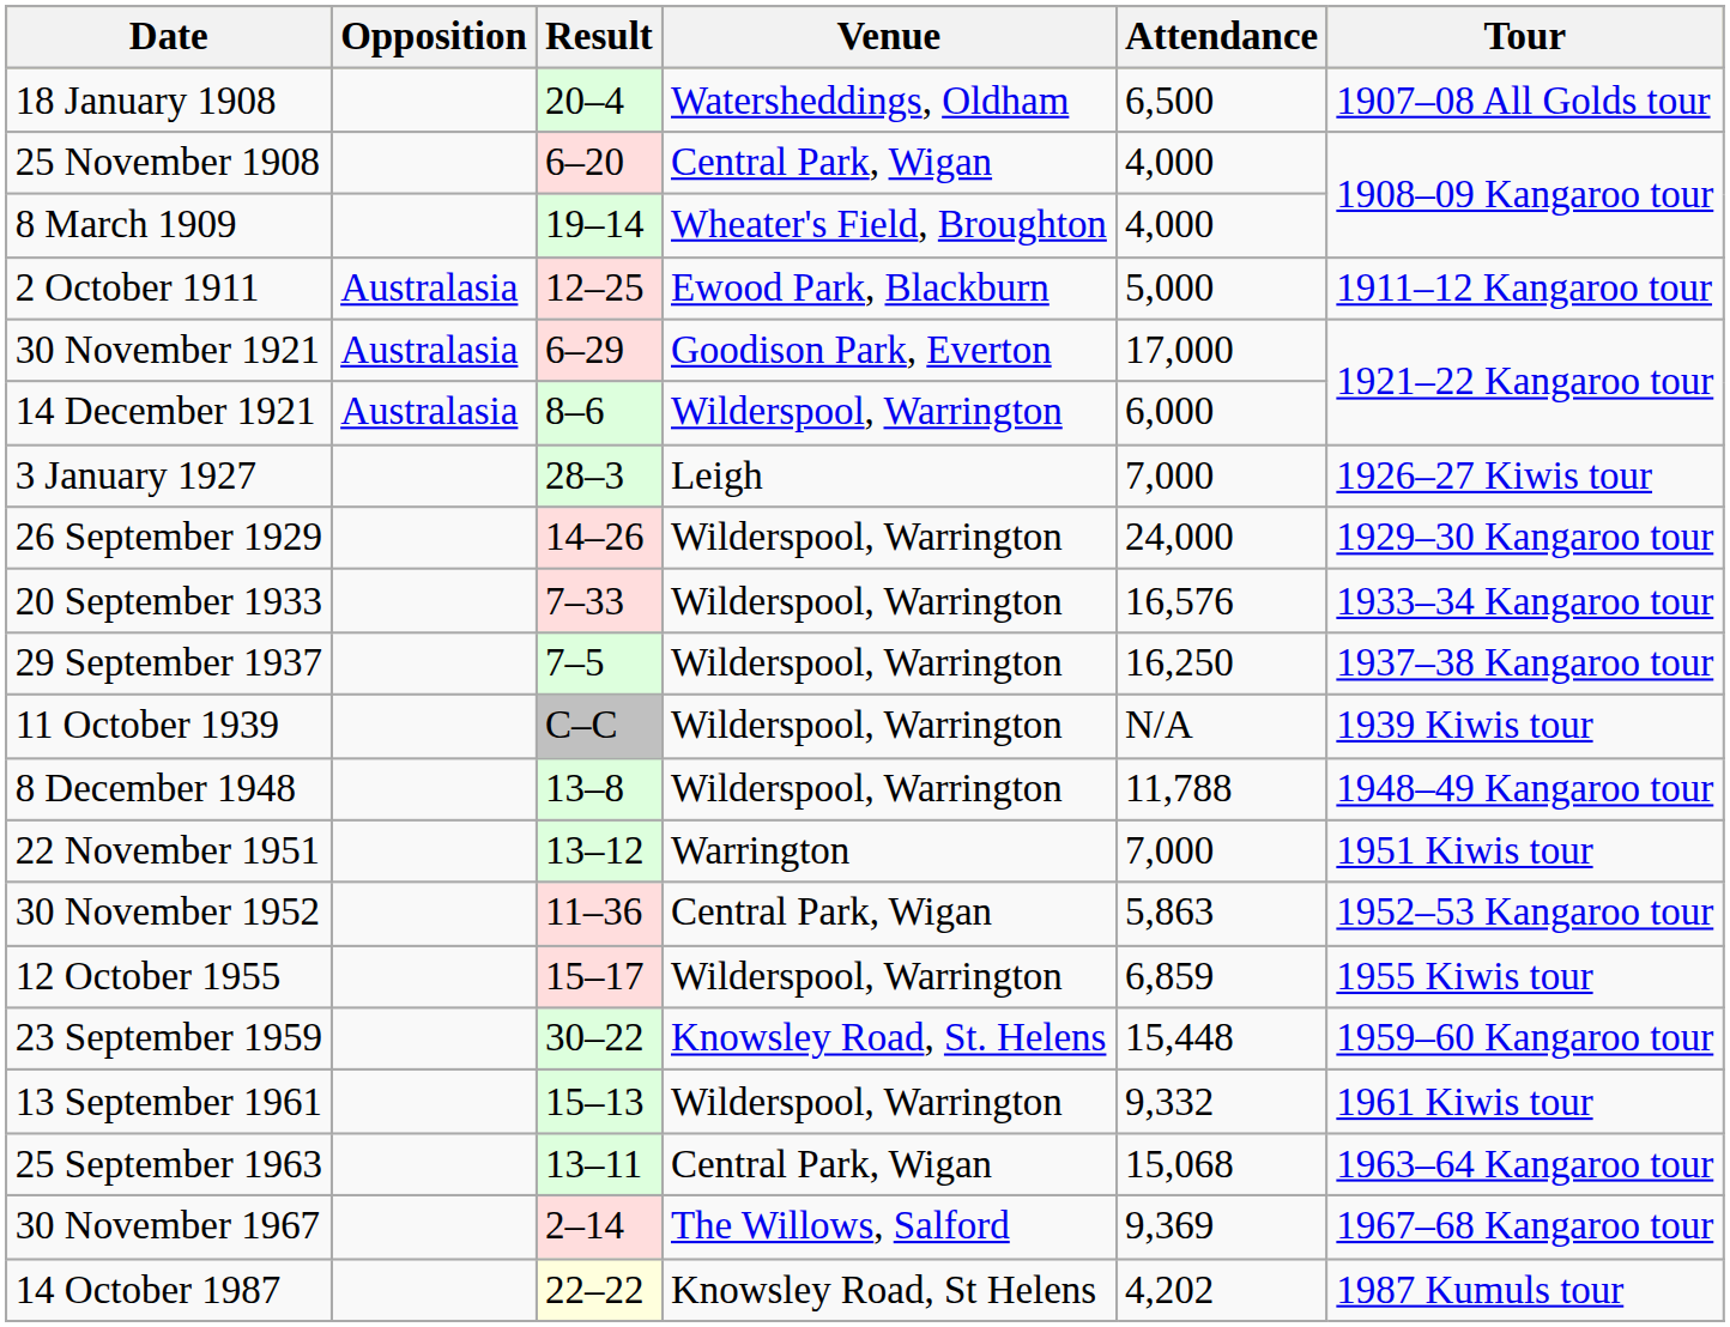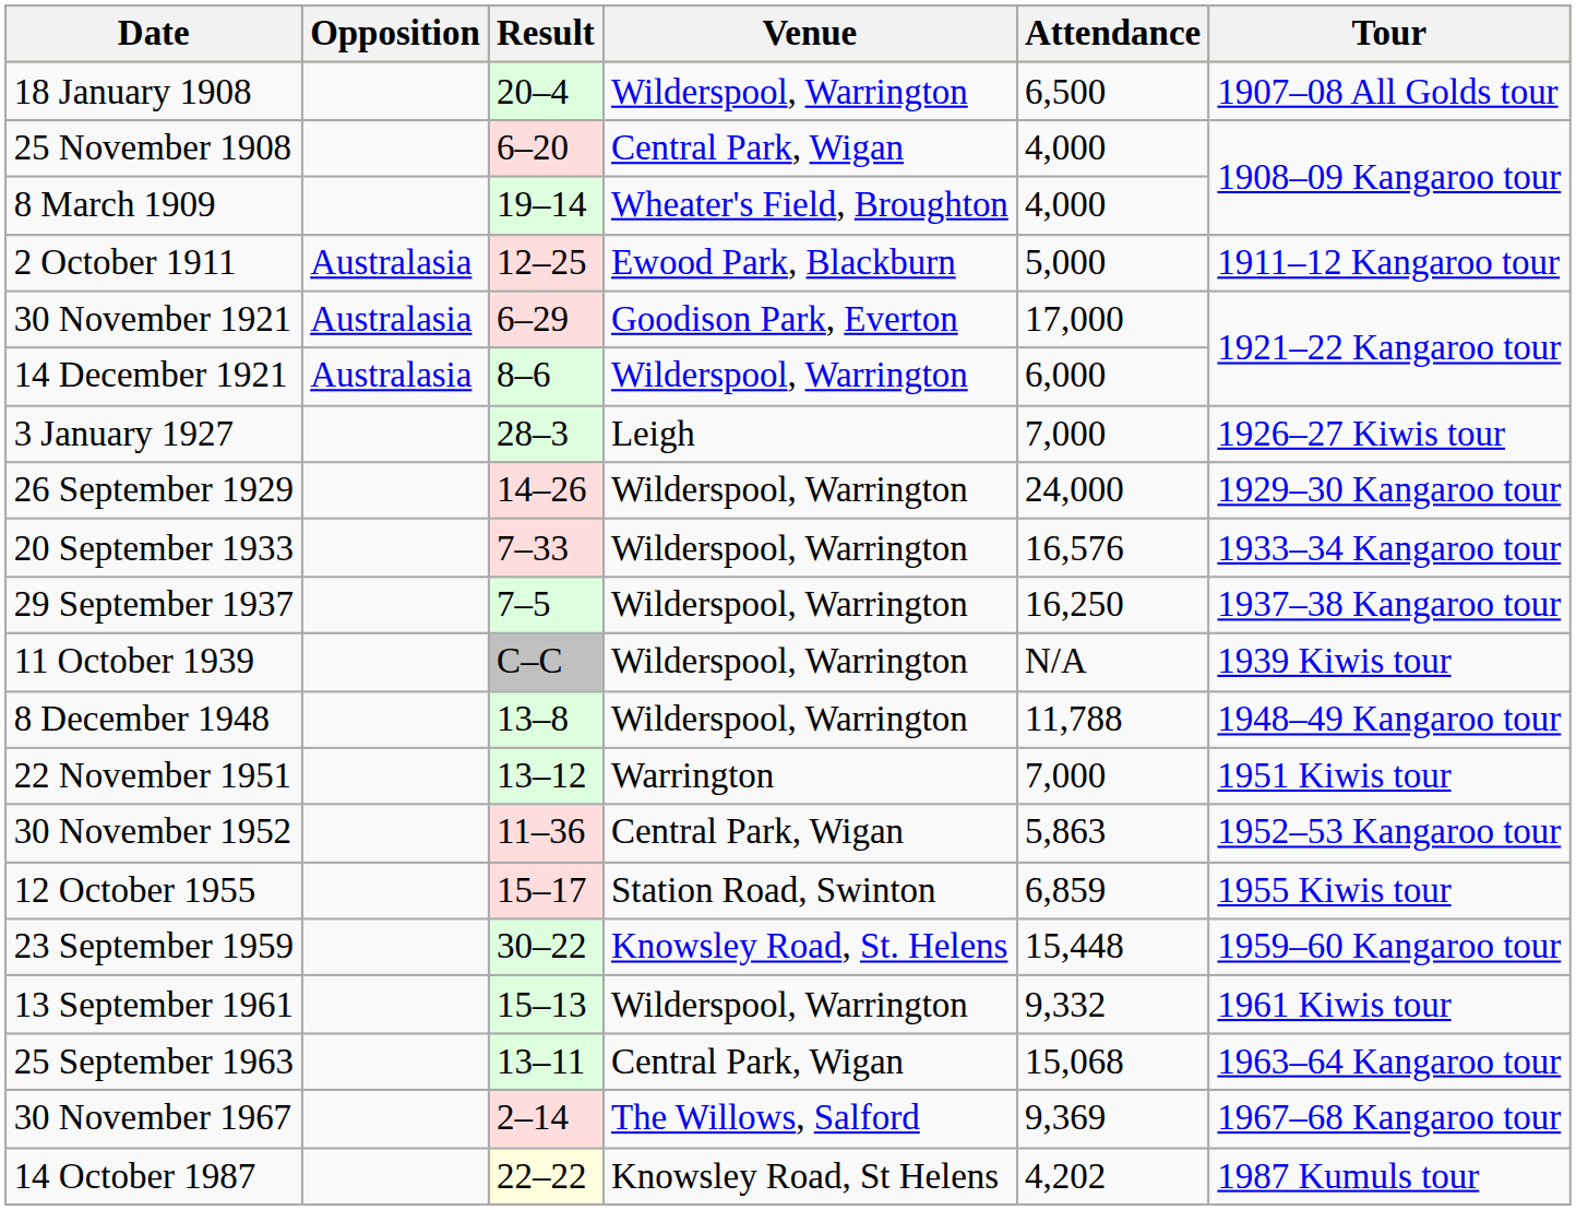 <table class="wikitable">
 <tr style="background:#bdb76b;">
 <th>Date</th>
 <th>Opposition</th>
 <th>Result</th>
 <th>Venue</th>
 <th>Attendance</th>
 <th>Tour</th>
 </tr>
 <tr>
 <td>18 January 1908</td>
 <td></td>
 <td bgcolor=#DDFFDD>20–4</td>
-<td><a href='#'>Watersheddings</a>, <a href='#'>Oldham</a></td>
+<td><a href='#'>Wilderspool</a>, <a href='#'>Warrington</a></td>
 <td>6,500</td>
 <td><a href='#'>1907–08 All Golds tour</a></td>
 </tr>
 <tr>
 <td>25 November 1908</td>
 <td></td>
 <td bgcolor=#FFDDDD>6–20</td>
 <td><a href='#'>Central Park</a>, <a href='#'>Wigan</a></td>
 <td>4,000</td>
 <td rowspan=2><a href='#'>1908–09 Kangaroo tour</a></td>
 </tr>
 <tr>
 <td>8 March 1909</td>
 <td></td>
 <td bgcolor=#DDFFDD>19–14</td>
 <td><a href='#'>Wheater's Field</a>, <a href='#'>Broughton</a></td>
 <td>4,000</td>
 </tr>
 <tr>
 <td>2 October 1911</td>
 <td> <a href='#'>Australasia</a></td>
 <td bgcolor=#FFDDDD>12–25</td>
 <td><a href='#'>Ewood Park</a>, <a href='#'>Blackburn</a></td>
 <td>5,000</td>
 <td><a href='#'>1911–12 Kangaroo tour</a></td>
 </tr>
 <tr>
 <td>30 November 1921</td>
 <td> <a href='#'>Australasia</a></td>
 <td bgcolor=#FFDDDD>6–29</td>
 <td><a href='#'>Goodison Park</a>, <a href='#'>Everton</a></td>
 <td>17,000</td>
 <td rowspan=2><a href='#'>1921–22 Kangaroo tour</a></td>
 </tr>
 <tr>
 <td>14 December 1921</td>
 <td> <a href='#'>Australasia</a></td>
 <td bgcolor=#DDFFDD>8–6</td>
 <td><a href='#'>Wilderspool</a>, <a href='#'>Warrington</a></td>
 <td>6,000</td>
 </tr>
 <tr>
 <td>3 January 1927</td>
 <td></td>
 <td bgcolor=#DDFFDD>28–3</td>
 <td>Leigh</td>
 <td>7,000</td>
 <td><a href='#'>1926–27 Kiwis tour</a></td>
 </tr>
 <tr>
 <td>26 September 1929</td>
 <td></td>
 <td bgcolor=#FFDDDD>14–26</td>
 <td>Wilderspool, Warrington</td>
 <td>24,000</td>
 <td><a href='#'>1929–30 Kangaroo tour</a></td>
 </tr>
 <tr>
 <td>20 September 1933</td>
 <td></td>
 <td bgcolor=#FFDDDD>7–33</td>
 <td>Wilderspool, Warrington</td>
 <td>16,576</td>
 <td><a href='#'>1933–34 Kangaroo tour</a></td>
 </tr>
 <tr>
 <td>29 September 1937</td>
 <td></td>
 <td bgcolor=#DDFFDD>7–5</td>
 <td>Wilderspool, Warrington</td>
 <td>16,250</td>
 <td><a href='#'>1937–38 Kangaroo tour</a></td>
 </tr>
 <tr>
 <td>11 October 1939</td>
 <td></td>
 <td bgcolor=#c0c0c0>C–C</td>
 <td>Wilderspool, Warrington</td>
 <td>N/A</td>
 <td><a href='#'>1939 Kiwis tour</a></td>
 </tr>
 <tr>
 <td>8 December 1948</td>
 <td></td>
 <td bgcolor=#DDFFDD>13–8</td>
 <td>Wilderspool, Warrington</td>
 <td>11,788</td>
 <td><a href='#'>1948–49 Kangaroo tour</a></td>
 </tr>
 <tr>
 <td>22 November 1951</td>
 <td></td>
 <td bgcolor=#DDFFDD>13–12</td>
 <td>Warrington</td>
 <td>7,000</td>
 <td><a href='#'>1951 Kiwis tour</a></td>
 </tr>
 <tr>
 <td>30 November 1952</td>
 <td></td>
 <td bgcolor=#FFDDDD>11–36</td>
 <td>Central Park, Wigan</td>
 <td>5,863</td>
 <td><a href='#'>1952–53 Kangaroo tour</a></td>
 </tr>
 <tr>
 <td>12 October 1955</td>
 <td></td>
 <td bgcolor=#FFDDDD>15–17</td>
-<td>Wilderspool, Warrington</td>
+<td>Station Road, Swinton</td>
 <td>6,859</td>
 <td><a href='#'>1955 Kiwis tour</a></td>
 </tr>
 <tr>
 <td>23 September 1959</td>
 <td></td>
 <td bgcolor=#DDFFDD>30–22</td>
 <td><a href='#'>Knowsley Road</a>, <a href='#'>St. Helens</a></td>
 <td>15,448</td>
 <td><a href='#'>1959–60 Kangaroo tour</a></td>
 </tr>
 <tr>
 <td>13 September 1961</td>
 <td></td>
 <td bgcolor=#DDFFDD>15–13</td>
 <td>Wilderspool, Warrington</td>
 <td>9,332</td>
 <td><a href='#'>1961 Kiwis tour</a></td>
 </tr>
 <tr>
 <td>25 September 1963</td>
 <td></td>
 <td bgcolor=#DDFFDD>13–11</td>
 <td>Central Park, Wigan</td>
 <td>15,068</td>
 <td><a href='#'>1963–64 Kangaroo tour</a></td>
 </tr>
 <tr>
 <td>30 November 1967</td>
 <td></td>
 <td bgcolor=#FFDDDD>2–14</td>
 <td><a href='#'>The Willows</a>, <a href='#'>Salford</a></td>
 <td>9,369</td>
 <td><a href='#'>1967–68 Kangaroo tour</a></td>
 </tr>
 <tr>
 <td>14 October 1987</td>
 <td></td>
 <td bgcolor=#FFFFDD>22–22</td>
 <td>Knowsley Road, St Helens</td>
 <td>4,202</td>
 <td><a href='#'>1987 Kumuls tour</a></td>
 </tr>
 </table>
